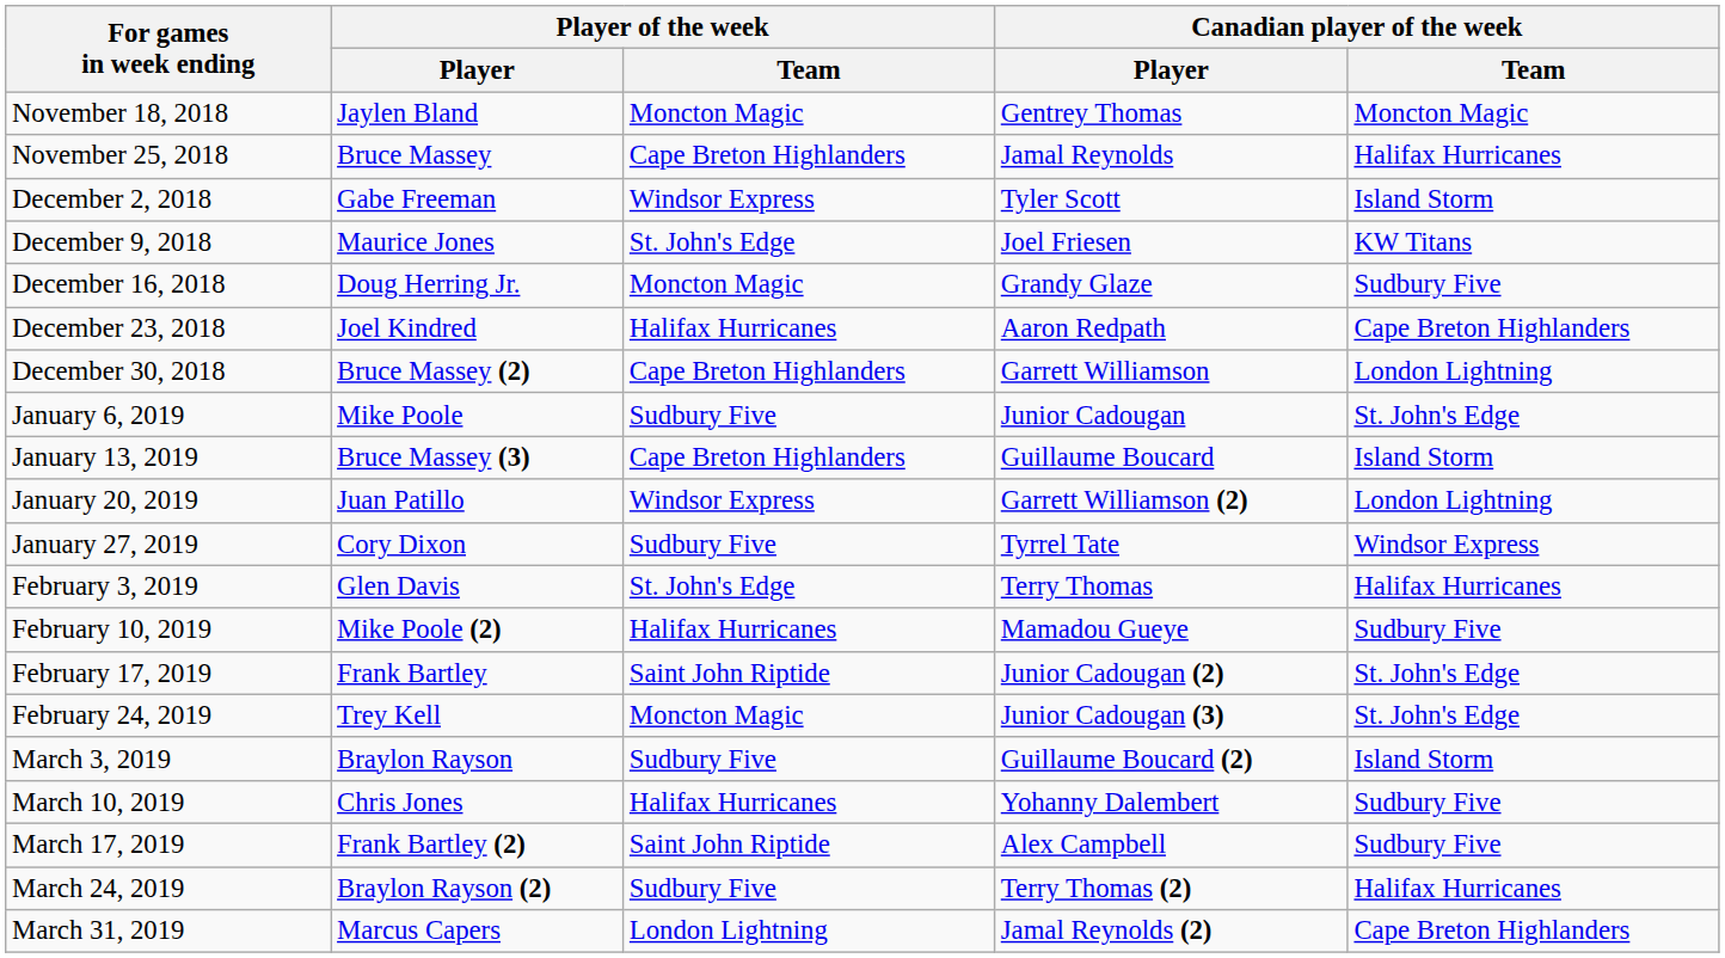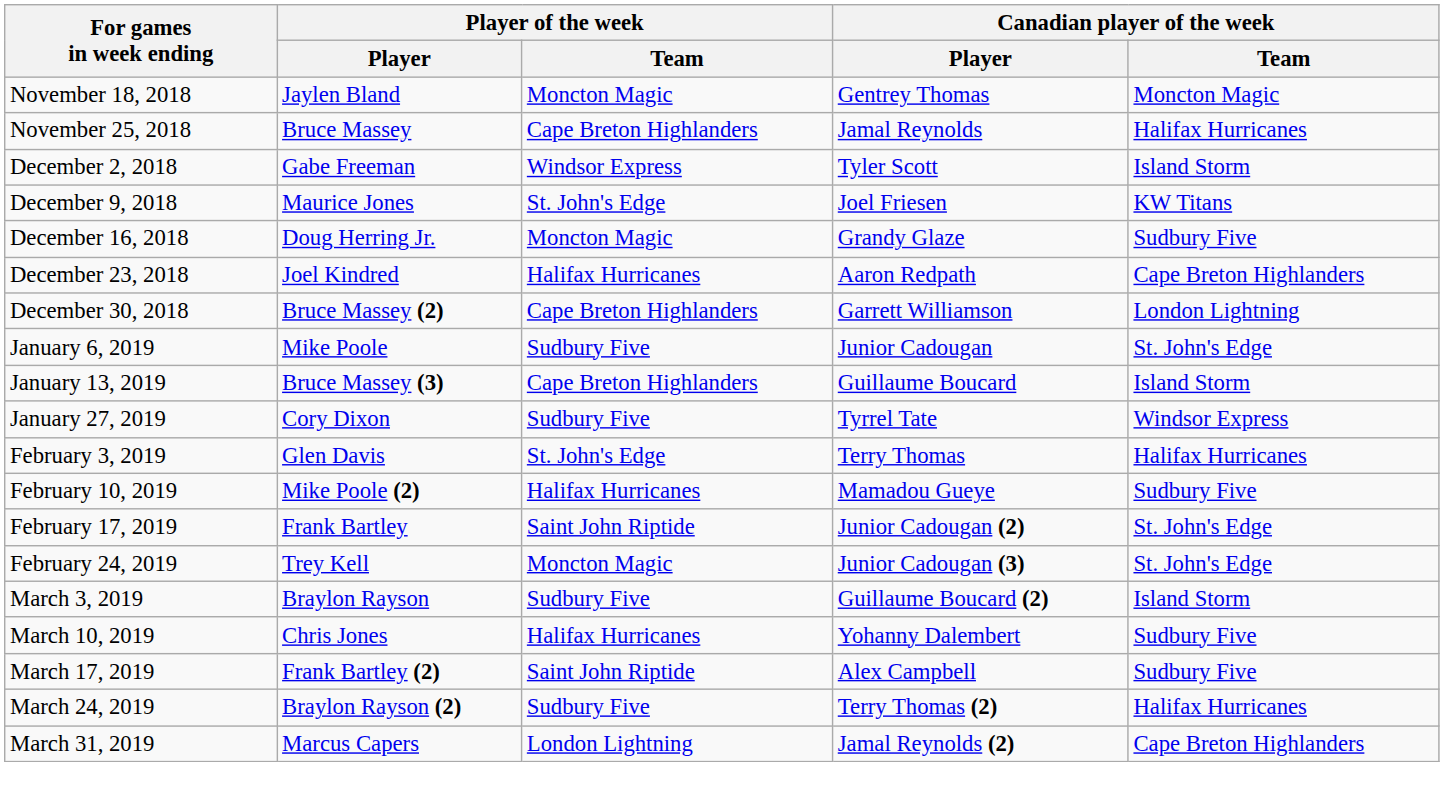 <table class="wikitable" style="width: 80%">
 <tr>
 <th rowspan=2 width=60>For games<br>in week ending</th>
 <th colspan=2 width=120>Player of the week</th>
 <th colspan=2 width=120>Canadian player of the week</th>
 </tr>
 <tr>
 <th width=60>Player</th>
 <th width=60>Team</th>
 <th width=60>Player</th>
 <th width=60>Team</th>
 </tr>
 <tr>
 <td>November 18, 2018</td>
 <td><a href='#'>Jaylen Bland</a></td>
 <td><a href='#'>Moncton Magic</a></td>
 <td><a href='#'>Gentrey Thomas</a></td>
 <td><a href='#'>Moncton Magic</a></td>
 </tr>
 <tr>
 <td>November 25, 2018</td>
 <td><a href='#'>Bruce Massey</a></td>
 <td><a href='#'>Cape Breton Highlanders</a></td>
 <td><a href='#'>Jamal Reynolds</a></td>
 <td><a href='#'>Halifax Hurricanes</a></td>
 </tr>
 <tr>
 <td>December 2, 2018</td>
 <td><a href='#'>Gabe Freeman</a></td>
 <td><a href='#'>Windsor Express</a></td>
 <td><a href='#'>Tyler Scott</a></td>
 <td><a href='#'>Island Storm</a></td>
 </tr>
 <tr>
 <td>December 9, 2018</td>
 <td><a href='#'>Maurice Jones</a></td>
 <td><a href='#'>St. John's Edge</a></td>
 <td><a href='#'>Joel Friesen</a></td>
 <td><a href='#'>KW Titans</a></td>
 </tr>
 <tr>
 <td>December 16, 2018</td>
 <td><a href='#'>Doug Herring Jr.</a></td>
 <td><a href='#'>Moncton Magic</a></td>
 <td><a href='#'>Grandy Glaze</a></td>
 <td><a href='#'>Sudbury Five</a></td>
 </tr>
 <tr>
 <td>December 23, 2018</td>
 <td><a href='#'>Joel Kindred</a></td>
 <td><a href='#'>Halifax Hurricanes</a></td>
 <td><a href='#'>Aaron Redpath</a></td>
 <td><a href='#'>Cape Breton Highlanders</a></td>
 </tr>
 <tr>
 <td>December 30, 2018</td>
 <td><a href='#'>Bruce Massey</a> <strong>(2)</strong></td>
 <td><a href='#'>Cape Breton Highlanders</a></td>
 <td><a href='#'>Garrett Williamson</a></td>
 <td><a href='#'>London Lightning</a></td>
 </tr>
 <tr>
 <td>January 6, 2019</td>
 <td><a href='#'>Mike Poole</a></td>
 <td><a href='#'>Sudbury Five</a></td>
 <td><a href='#'>Junior Cadougan</a></td>
 <td><a href='#'>St. John's Edge</a></td>
 </tr>
 <tr>
 <td>January 13, 2019</td>
 <td><a href='#'>Bruce Massey</a> <strong>(3)</strong></td>
 <td><a href='#'>Cape Breton Highlanders</a></td>
 <td><a href='#'>Guillaume Boucard</a></td>
 <td><a href='#'>Island Storm</a></td>
 </tr>
 <tr>
-<td>January 20, 2019</td>
-<td><a href='#'>Juan Patillo</a></td>
-<td><a href='#'>Windsor Express</a></td>
-<td><a href='#'>Garrett Williamson</a> <strong>(2)</strong></td>
-<td><a href='#'>London Lightning</a></td>
-</tr>
-<tr>
 <td>January 27, 2019</td>
 <td><a href='#'>Cory Dixon</a></td>
 <td><a href='#'>Sudbury Five</a></td>
 <td><a href='#'>Tyrrel Tate</a></td>
 <td><a href='#'>Windsor Express</a></td>
 </tr>
 <tr>
 <td>February 3, 2019</td>
 <td><a href='#'>Glen Davis</a></td>
 <td><a href='#'>St. John's Edge</a></td>
 <td><a href='#'>Terry Thomas</a></td>
 <td><a href='#'>Halifax Hurricanes</a></td>
 </tr>
 <tr>
 <td>February 10, 2019</td>
 <td><a href='#'>Mike Poole</a> <strong>(2)</strong></td>
 <td><a href='#'>Halifax Hurricanes</a></td>
 <td><a href='#'>Mamadou Gueye</a></td>
 <td><a href='#'>Sudbury Five</a></td>
 </tr>
 <tr>
 <td>February 17, 2019</td>
 <td><a href='#'>Frank Bartley</a></td>
 <td><a href='#'>Saint John Riptide</a></td>
 <td><a href='#'>Junior Cadougan</a> <strong>(2)</strong></td>
 <td><a href='#'>St. John's Edge</a></td>
 </tr>
 <tr>
 <td>February 24, 2019</td>
 <td><a href='#'>Trey Kell</a></td>
 <td><a href='#'>Moncton Magic</a></td>
 <td><a href='#'>Junior Cadougan</a> <strong>(3)</strong></td>
 <td><a href='#'>St. John's Edge</a></td>
 </tr>
 <tr>
 <td>March 3, 2019</td>
 <td><a href='#'>Braylon Rayson</a></td>
 <td><a href='#'>Sudbury Five</a></td>
 <td><a href='#'>Guillaume Boucard</a> <strong>(2)</strong></td>
 <td><a href='#'>Island Storm</a></td>
 </tr>
 <tr>
 <td>March 10, 2019</td>
 <td><a href='#'>Chris Jones</a></td>
 <td><a href='#'>Halifax Hurricanes</a></td>
 <td><a href='#'>Yohanny Dalembert</a></td>
 <td><a href='#'>Sudbury Five</a></td>
 </tr>
 <tr>
 <td>March 17, 2019</td>
 <td><a href='#'>Frank Bartley</a> <strong>(2)</strong></td>
 <td><a href='#'>Saint John Riptide</a></td>
 <td><a href='#'>Alex Campbell</a></td>
 <td><a href='#'>Sudbury Five</a></td>
 </tr>
 <tr>
 <td>March 24, 2019</td>
 <td><a href='#'>Braylon Rayson</a> <strong>(2)</strong></td>
 <td><a href='#'>Sudbury Five</a></td>
 <td><a href='#'>Terry Thomas</a> <strong>(2)</strong></td>
 <td><a href='#'>Halifax Hurricanes</a></td>
 </tr>
 <tr>
 <td>March 31, 2019</td>
 <td><a href='#'>Marcus Capers</a></td>
 <td><a href='#'>London Lightning</a></td>
 <td><a href='#'>Jamal Reynolds</a> <strong>(2)</strong></td>
 <td><a href='#'>Cape Breton Highlanders</a></td>
 </tr>
 </table>
